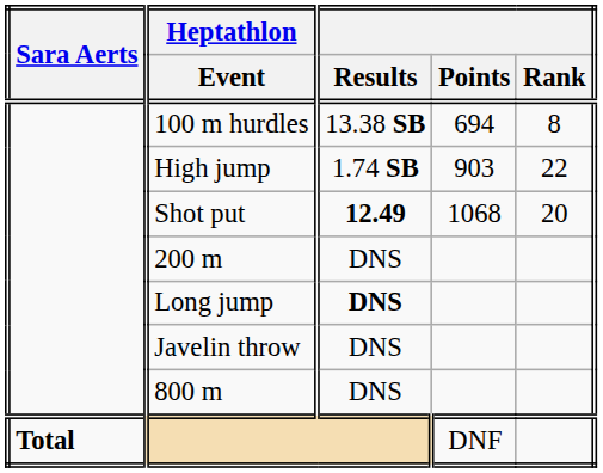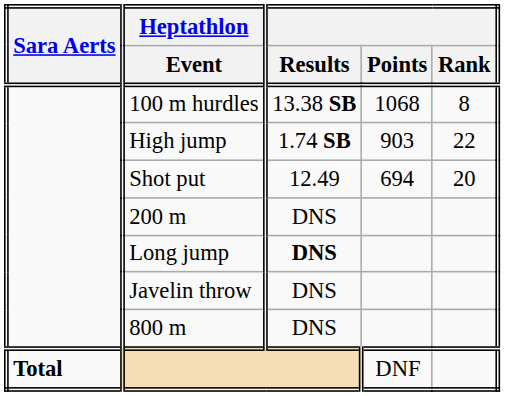 <table class=wikitable style="font-size:90%; border: double;">
 <tr>
 <th style="border-right:double" rowspan="2"><a href='#'>Sara Aerts</a></th>
 <th style="border-right:double"><a href='#'>Heptathlon</a></th>
 <th colspan="3"></th>
 </tr>
 <tr>
 <th style="border-right:double">Event</th>
 <th>Results</th>
 <th>Points</th>
 <th>Rank</th>
 </tr>
 <tr style="border-top: double;">
 <td style="border-right:double" rowspan="7"></td>
 <td style="border-right:double">100 m hurdles</td>
 <td align=center>13.38 <strong>SB</strong></td>
-<td align=center>694</td>
+<td align=center>1068</td>
 <td align=center>8</td>
 </tr>
 <tr>
 <td style="border-right:double">High jump</td>
 <td align=center>1.74 <strong>SB</strong></td>
 <td align=center>903</td>
 <td align=center>22</td>
 </tr>
 <tr>
 <td style="border-right:double">Shot put</td>
-<td align=center><strong>12.49</strong></td>
-<td align=center>1068</td>
+<td align=center>12.49</td>
+<td align=center>694</td>
 <td align=center>20</td>
 </tr>
 <tr>
 <td style="border-right:double">200 m</td>
 <td align=center>DNS</td>
 <td align=center></td>
 <td align=center></td>
 </tr>
 <tr>
 <td style="border-right:double">Long jump</td>
 <td align=center><strong>DNS</strong></td>
 <td align=center></td>
 <td align=center></td>
 </tr>
 <tr>
 <td style="border-right:double">Javelin throw</td>
 <td align=center>DNS</td>
 <td align=center></td>
 <td align=center></td>
 </tr>
 <tr>
 <td style="border-right:double">800 m</td>
 <td align=center>DNS</td>
 <td align=center></td>
 <td align=center></td>
 </tr>
 <tr style="border-top: double;">
 <td style="border-right:double"><strong>Total</strong></td>
 <td colspan="2" style="background:wheat; border-right:double;"></td>
 <td align=center>DNF</td>
 <td align=center></td>
 </tr>
 </table>
